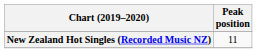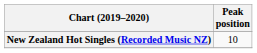 <table class="wikitable sortable plainrowheaders" style="text-align:center;">
 <tr>
 <th>Chart (2019–2020)</th>
 <th>Peak<br>position</th>
 </tr>
 <tr>
 </tr>
 <tr>
 <th scope="row">New Zealand Hot Singles (<a href='#'>Recorded Music NZ</a>)</th>
-<td>11</td>
+<td>10</td>
 </tr>
 <tr>
 </tr>
 <tr>
 </tr>
 </table>
